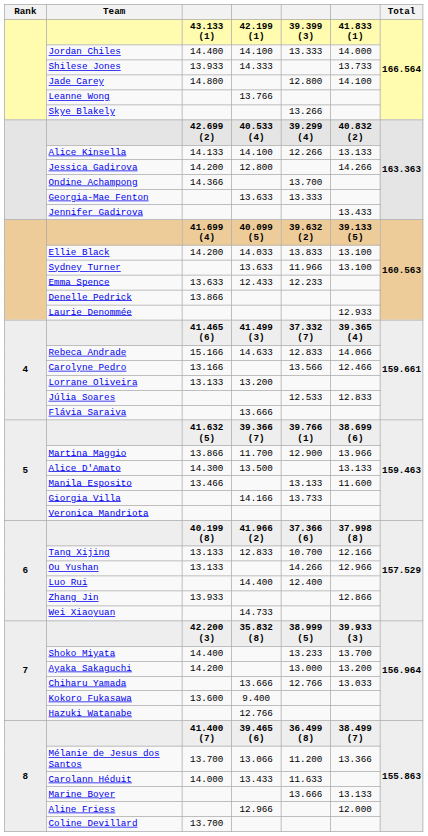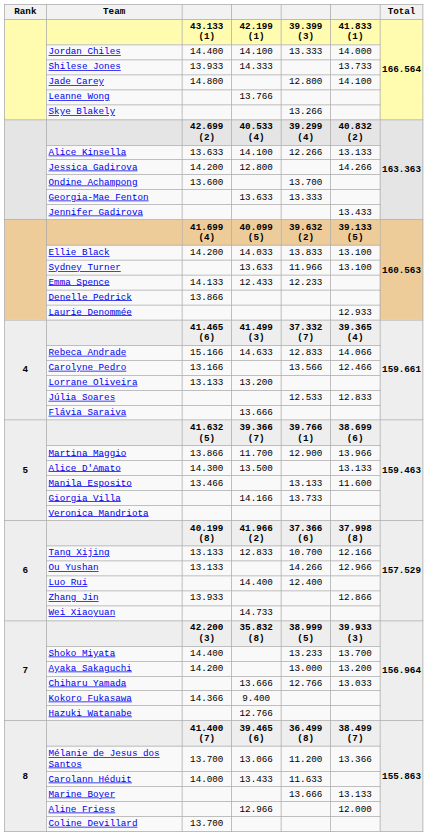 <table class="wikitable sortable" style="text-align:center; font-size:95%">
 <tr>
 <th scope="col" style="width:50px;">Rank</th>
 <th scope="col" style="width:175px;">Team</th>
 <th scope="col" style="width:60px;"></th>
 <th scope="col" style="width:60px;"></th>
 <th scope="col" style="width:60px;"></th>
 <th scope="col" style="width:60px;"></th>
 <th>Total</th>
 </tr>
 <tr style="background:#fffcaf;">
 <td rowspan="6"></td>
 <td style="text-align:left;"><strong></strong></td>
 <td><strong>43.133 (1)</strong></td>
 <td><strong>42.199 (1)</strong></td>
 <td><strong>39.399 (3)</strong></td>
 <td><strong>41.833 (1)</strong></td>
 <td rowspan="6"><strong>166.564</strong></td>
 </tr>
 <tr>
 <td style="text-align:left;"><a href='#'>Jordan Chiles</a></td>
 <td>14.400</td>
 <td>14.100</td>
 <td>13.333</td>
 <td>14.000</td>
 </tr>
 <tr>
 <td style="text-align:left;"><a href='#'>Shilese Jones</a></td>
 <td>13.933</td>
 <td>14.333</td>
 <td></td>
 <td>13.733</td>
 </tr>
 <tr>
 <td style="text-align:left;"><a href='#'>Jade Carey</a></td>
 <td>14.800</td>
 <td></td>
 <td>12.800</td>
 <td>14.100</td>
 </tr>
 <tr>
 <td style="text-align:left;"><a href='#'>Leanne Wong</a></td>
 <td></td>
 <td>13.766</td>
 <td></td>
 <td></td>
 </tr>
 <tr>
 <td style="text-align:left;"><a href='#'>Skye Blakely</a></td>
 <td></td>
 <td></td>
 <td>13.266</td>
 <td></td>
 </tr>
 <tr style="background:#e5e5e5;">
 <td rowspan="6"></td>
 <td style="text-align:left;"><strong></strong></td>
 <td><strong>42.699 (2)</strong></td>
 <td><strong>40.533 (4)</strong></td>
 <td><strong>39.299 (4)</strong></td>
 <td><strong>40.832 (2)</strong></td>
 <td rowspan="6"><strong>163.363</strong></td>
 </tr>
 <tr>
 <td style="text-align:left;"><a href='#'>Alice Kinsella</a></td>
-<td>14.133</td>
+<td>13.633</td>
 <td>14.100</td>
 <td>12.266</td>
 <td>13.133</td>
 </tr>
 <tr>
 <td style="text-align:left;"><a href='#'>Jessica Gadirova</a></td>
 <td>14.200</td>
 <td>12.800</td>
 <td></td>
 <td>14.266</td>
 </tr>
 <tr>
 <td style="text-align:left;"><a href='#'>Ondine Achampong</a></td>
-<td>14.366</td>
+<td>13.600</td>
 <td></td>
 <td>13.700</td>
 <td></td>
 </tr>
 <tr>
 <td style="text-align:left;"><a href='#'>Georgia-Mae Fenton</a></td>
 <td></td>
 <td>13.633</td>
 <td>13.333</td>
 <td></td>
 </tr>
 <tr>
 <td style="text-align:left;"><a href='#'>Jennifer Gadirova</a></td>
 <td></td>
 <td></td>
 <td></td>
 <td>13.433</td>
 </tr>
 <tr style="background:#ec9;">
 <td rowspan="6"></td>
 <td style="text-align:left;"><strong></strong></td>
 <td><strong>41.699 (4)</strong></td>
 <td><strong>40.099 (5)</strong></td>
 <td><strong>39.632 (2)</strong></td>
 <td><strong>39.133 (5)</strong></td>
 <td rowspan="6"><strong>160.563</strong></td>
 </tr>
 <tr>
 <td style="text-align:left;"><a href='#'>Ellie Black</a></td>
 <td>14.200</td>
 <td>14.033</td>
 <td>13.833</td>
 <td>13.100</td>
 </tr>
 <tr>
 <td style="text-align:left;"><a href='#'>Sydney Turner</a></td>
 <td></td>
 <td>13.633</td>
 <td>11.966</td>
 <td>13.100</td>
 </tr>
 <tr>
 <td style="text-align:left;"><a href='#'>Emma Spence</a></td>
-<td>13.633</td>
+<td>14.133</td>
 <td>12.433</td>
 <td>12.233</td>
 <td></td>
 </tr>
 <tr>
 <td style="text-align:left;"><a href='#'>Denelle Pedrick</a></td>
 <td>13.866</td>
 <td></td>
 <td></td>
 <td></td>
 </tr>
 <tr>
 <td style="text-align:left;"><a href='#'>Laurie Denommée</a></td>
 <td></td>
 <td></td>
 <td></td>
 <td>12.933</td>
 </tr>
 <tr style="background:#eee;">
 <td rowspan="6"><strong>4</strong></td>
 <td style="text-align:left;"><strong></strong></td>
 <td><strong>41.465 (6)</strong></td>
 <td><strong>41.499 (3)</strong></td>
 <td><strong>37.332 (7)</strong></td>
 <td><strong>39.365 (4)</strong></td>
 <td rowspan="6"><strong>159.661</strong></td>
 </tr>
 <tr>
 <td style="text-align:left;"><a href='#'>Rebeca Andrade</a></td>
 <td>15.166</td>
 <td>14.633</td>
 <td>12.833</td>
 <td>14.066</td>
 </tr>
 <tr>
 <td style="text-align:left;"><a href='#'>Carolyne Pedro</a></td>
 <td>13.166</td>
 <td></td>
 <td>13.566</td>
 <td>12.466</td>
 </tr>
 <tr>
 <td style="text-align:left;"><a href='#'>Lorrane Oliveira</a></td>
 <td>13.133</td>
 <td>13.200</td>
 <td></td>
 <td></td>
 </tr>
 <tr>
 <td style="text-align:left;"><a href='#'>Júlia Soares</a></td>
 <td></td>
 <td></td>
 <td>12.533</td>
 <td>12.833</td>
 </tr>
 <tr>
 <td style="text-align:left;"><a href='#'>Flávia Saraiva</a></td>
 <td></td>
 <td>13.666</td>
 <td></td>
 <td></td>
 </tr>
 <tr style="background:#eee;">
 <td rowspan="6"><strong>5</strong></td>
 <td style="text-align:left;"><strong></strong></td>
 <td><strong>41.632 (5)</strong></td>
 <td><strong>39.366 (7)</strong></td>
 <td><strong>39.766 (1)</strong></td>
 <td><strong>38.699 (6)</strong></td>
 <td rowspan="6"><strong>159.463</strong></td>
 </tr>
 <tr>
 <td style="text-align:left;"><a href='#'>Martina Maggio</a></td>
 <td>13.866</td>
 <td>11.700</td>
 <td>12.900</td>
 <td>13.966</td>
 </tr>
 <tr>
 <td style="text-align:left;"><a href='#'>Alice D'Amato</a></td>
 <td>14.300</td>
 <td>13.500</td>
 <td></td>
 <td>13.133</td>
 </tr>
 <tr>
 <td style="text-align:left;"><a href='#'>Manila Esposito</a></td>
 <td>13.466</td>
 <td></td>
 <td>13.133</td>
 <td>11.600</td>
 </tr>
 <tr>
 <td style="text-align:left;"><a href='#'>Giorgia Villa</a></td>
 <td></td>
 <td>14.166</td>
 <td>13.733</td>
 <td></td>
 </tr>
 <tr>
 <td style="text-align:left;"><a href='#'>Veronica Mandriota</a></td>
 <td></td>
 <td></td>
 <td></td>
 <td></td>
 </tr>
 <tr style="background:#eee;">
 <td rowspan="6"><strong>6</strong></td>
 <td style="text-align:left;"><strong></strong></td>
 <td><strong>40.199 (8)</strong></td>
 <td><strong>41.966 (2)</strong></td>
 <td><strong>37.366 (6)</strong></td>
 <td><strong>37.998 (8)</strong></td>
 <td rowspan="6"><strong>157.529</strong></td>
 </tr>
 <tr>
 <td style="text-align:left;"><a href='#'>Tang Xijing</a></td>
 <td>13.133</td>
 <td>12.833</td>
 <td>10.700</td>
 <td>12.166</td>
 </tr>
 <tr>
 <td style="text-align:left;"><a href='#'>Ou Yushan</a></td>
 <td>13.133</td>
 <td></td>
 <td>14.266</td>
 <td>12.966</td>
 </tr>
 <tr>
 <td style="text-align:left;"><a href='#'>Luo Rui</a></td>
 <td></td>
 <td>14.400</td>
 <td>12.400</td>
 <td></td>
 </tr>
 <tr>
 <td style="text-align:left;"><a href='#'>Zhang Jin</a></td>
 <td>13.933</td>
 <td></td>
 <td></td>
 <td>12.866</td>
 </tr>
 <tr>
 <td style="text-align:left;"><a href='#'>Wei Xiaoyuan</a></td>
 <td></td>
 <td>14.733</td>
 <td></td>
 <td></td>
 </tr>
 <tr style="background:#eee;">
 <td rowspan="6"><strong>7</strong></td>
 <td style="text-align:left;"><strong></strong></td>
 <td><strong>42.200 (3)</strong></td>
 <td><strong>35.832 (8)</strong></td>
 <td><strong>38.999 (5)</strong></td>
 <td><strong>39.933 (3)</strong></td>
 <td rowspan="6"><strong>156.964</strong></td>
 </tr>
 <tr>
 <td style="text-align:left;"><a href='#'>Shoko Miyata</a></td>
 <td>14.400</td>
 <td></td>
 <td>13.233</td>
 <td>13.700</td>
 </tr>
 <tr>
 <td style="text-align:left;"><a href='#'>Ayaka Sakaguchi</a></td>
 <td>14.200</td>
 <td></td>
 <td>13.000</td>
 <td>13.200</td>
 </tr>
 <tr>
 <td style="text-align:left;"><a href='#'>Chiharu Yamada</a></td>
 <td></td>
 <td>13.666</td>
 <td>12.766</td>
 <td>13.033</td>
 </tr>
 <tr>
 <td style="text-align:left;"><a href='#'>Kokoro Fukasawa</a></td>
-<td>13.600</td>
+<td>14.366</td>
 <td>9.400</td>
 <td></td>
 <td></td>
 </tr>
 <tr>
 <td style="text-align:left;"><a href='#'>Hazuki Watanabe</a></td>
 <td></td>
 <td>12.766</td>
 <td></td>
 <td></td>
 </tr>
 <tr style="background:#eee;">
 <td rowspan="6"><strong>8</strong></td>
 <td style="text-align:left;"><strong></strong></td>
 <td><strong>41.400 (7)</strong></td>
 <td><strong>39.465 (6)</strong></td>
 <td><strong>36.499 (8)</strong></td>
 <td><strong>38.499 (7)</strong></td>
 <td rowspan="6"><strong>155.863</strong></td>
 </tr>
 <tr>
 <td style="text-align:left;"><a href='#'>Mélanie de Jesus dos Santos</a></td>
 <td>13.700</td>
 <td>13.066</td>
 <td>11.200</td>
 <td>13.366</td>
 </tr>
 <tr>
 <td style="text-align:left;"><a href='#'>Carolann Héduit</a></td>
 <td>14.000</td>
 <td>13.433</td>
 <td>11.633</td>
 <td></td>
 </tr>
 <tr>
 <td style="text-align:left;"><a href='#'>Marine Boyer</a></td>
 <td></td>
 <td></td>
 <td>13.666</td>
 <td>13.133</td>
 </tr>
 <tr>
 <td style="text-align:left;"><a href='#'>Aline Friess</a></td>
 <td></td>
 <td>12.966</td>
 <td></td>
 <td>12.000</td>
 </tr>
 <tr>
 <td style="text-align:left;"><a href='#'>Coline Devillard</a></td>
 <td>13.700</td>
 <td></td>
 <td></td>
 <td></td>
 </tr>
 </table>
